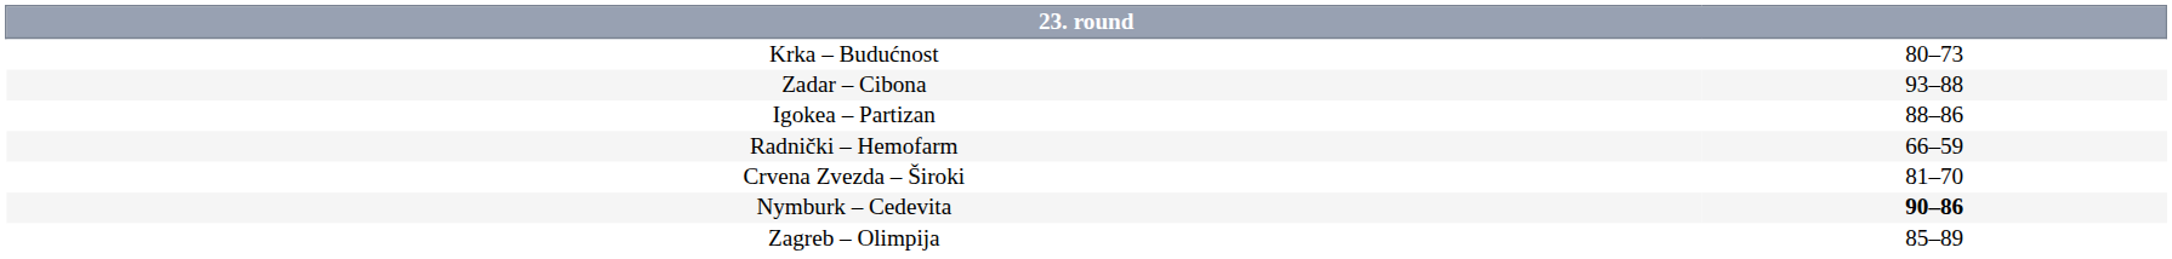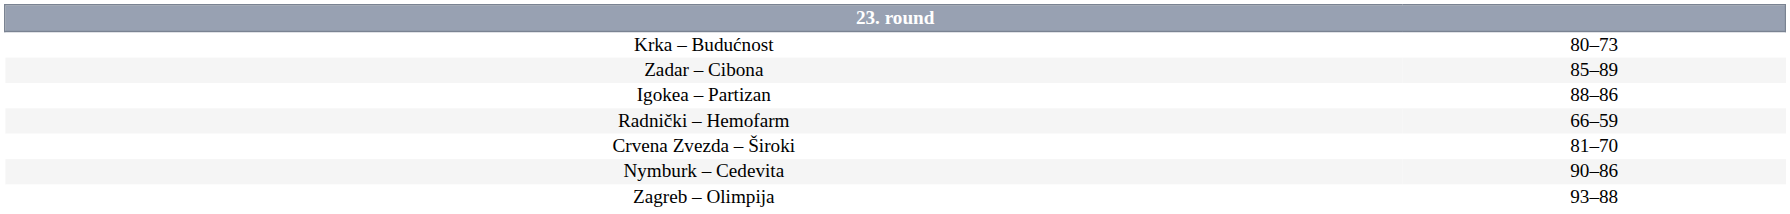 <table border=0 cellspacing=0 cellpadding=1em style="font-size: 85%; border-collapse: collapse;" width=100%>
 <tr>
 <td colspan=5 bgcolor=#98A1B2 style="border:1px solid #7A8392; text-align:center; color:#FFFFFF;"><strong>23. round</strong></td>
 </tr>
 <tr align=center bgcolor=#FFFFFF>
 <td>Krka – Budućnost</td>
 <td>80–73</td>
 </tr>
 <tr align=center bgcolor=#f5f5f5>
 <td>Zadar – Cibona</td>
-<td>93–88</td>
+<td>85–89</td>
 </tr>
 <tr align=center bgcolor=#FFFFFF>
 <td>Igokea – Partizan</td>
 <td>88–86</td>
 </tr>
 <tr align=center bgcolor=#f5f5f5>
 <td>Radnički – Hemofarm</td>
 <td>66–59</td>
 </tr>
 <tr align=center bgcolor=#FFFFFF>
 <td>Crvena Zvezda – Široki</td>
 <td>81–70</td>
 </tr>
 <tr align=center bgcolor=#f5f5f5>
 <td>Nymburk – Cedevita</td>
-<td><strong>90–86</strong></td>
+<td>90–86</td>
 </tr>
 <tr align=center bgcolor=#FFFFFF>
 <td>Zagreb – Olimpija</td>
-<td>85–89</td>
+<td>93–88</td>
 </tr>
 </table>
